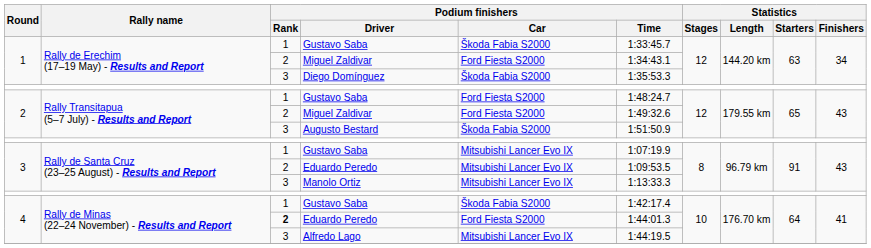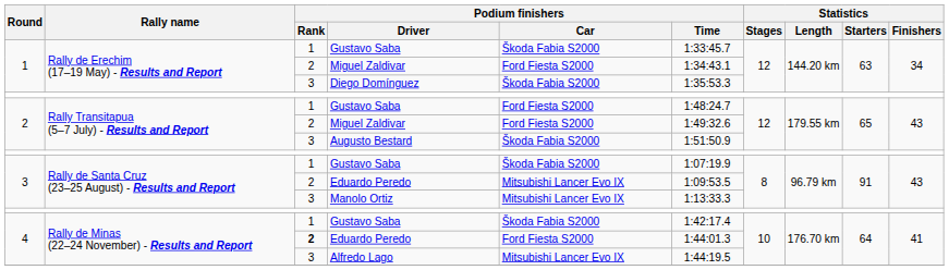 <table class="wikitable" style="font-size:85%;">
 <tr>
 <th rowspan=2>Round</th>
 <th style="width:22em" rowspan=2>Rally name</th>
 <th colspan=4>Podium finishers</th>
 <th colspan=4>Statistics</th>
 </tr>
 <tr>
 <th>Rank</th>
 <th style="width:15em">Driver</th>
 <th style="width:15em">Car</th>
 <th style="width:6em">Time</th>
 <th>Stages</th>
 <th>Length</th>
 <th>Starters</th>
 <th>Finishers</th>
 </tr>
 <tr>
 <td rowspan=3 align=center>1</td>
 <td rowspan=3> <a href='#'>Rally de Erechim</a><br>(17–19 May) - <strong><em><a href='#'>Results and Report</a></em></strong></td>
 <td align=center>1</td>
 <td> <a href='#'>Gustavo Saba</a></td>
 <td><a href='#'>Škoda Fabia S2000</a></td>
 <td align=center>1:33:45.7</td>
 <td rowspan=3 align=center>12</td>
 <td rowspan=3 align=center>144.20 km</td>
 <td rowspan=3 align=center>63</td>
 <td rowspan=3 align=center>34</td>
 </tr>
 <tr>
 <td align=center>2</td>
 <td> <a href='#'>Miguel Zaldivar</a></td>
 <td><a href='#'>Ford Fiesta S2000</a></td>
 <td align=center>1:34:43.1</td>
 </tr>
 <tr>
 <td align=center>3</td>
 <td> <a href='#'>Diego Domínguez</a></td>
 <td><a href='#'>Škoda Fabia S2000</a></td>
 <td align=center>1:35:53.3</td>
 </tr>
 <tr style="background:white;">
 <td colspan="10"></td>
 </tr>
 <tr>
 <td rowspan=3 align=center>2</td>
 <td rowspan=3> <a href='#'>Rally Transitapua</a><br>(5–7 July) - <strong><em><a href='#'>Results and Report</a></em></strong></td>
 <td align=center>1</td>
 <td> <a href='#'>Gustavo Saba</a></td>
 <td><a href='#'>Ford Fiesta S2000</a></td>
 <td align=center>1:48:24.7</td>
 <td rowspan=3 align=center>12</td>
 <td rowspan=3 align=center>179.55 km</td>
 <td rowspan=3 align=center>65</td>
 <td rowspan=3 align=center>43</td>
 </tr>
 <tr>
 <td align=center>2</td>
 <td> <a href='#'>Miguel Zaldivar</a></td>
 <td><a href='#'>Ford Fiesta S2000</a></td>
 <td align=center>1:49:32.6</td>
 </tr>
 <tr>
 <td align=center>3</td>
 <td> <a href='#'>Augusto Bestard</a></td>
 <td><a href='#'>Škoda Fabia S2000</a></td>
 <td align=center>1:51:50.9</td>
 </tr>
 <tr style="background:white;">
 <td colspan="12"></td>
 </tr>
 <tr>
 <td rowspan=3 align=center>3</td>
 <td rowspan=3> <a href='#'>Rally de Santa Cruz</a><br>(23–25 August) - <strong><em><a href='#'>Results and Report</a></em></strong></td>
 <td align=center>1</td>
 <td> <a href='#'>Gustavo Saba</a></td>
-<td><a href='#'>Mitsubishi Lancer Evo IX</a></td>
+<td><a href='#'>Škoda Fabia S2000</a></td>
 <td align=center>1:07:19.9</td>
 <td rowspan=3 align=center>8</td>
 <td rowspan=3 align=center>96.79 km</td>
 <td rowspan=3 align=center>91</td>
 <td rowspan=3 align=center>43</td>
 </tr>
 <tr>
 <td align=center>2</td>
 <td> <a href='#'>Eduardo Peredo</a></td>
 <td><a href='#'>Mitsubishi Lancer Evo IX</a></td>
 <td align=center>1:09:53.5</td>
 </tr>
 <tr>
 <td align=center>3</td>
 <td> <a href='#'>Manolo Ortiz</a></td>
 <td><a href='#'>Mitsubishi Lancer Evo IX</a></td>
 <td align=center>1:13:33.3</td>
 </tr>
 <tr style="background:white;">
 <td colspan="12"></td>
 </tr>
 <tr>
 <td rowspan=3 align=center>4</td>
 <td rowspan=3> <a href='#'>Rally de Minas</a><br>(22–24 November) - <strong><em> <a href='#'>Results and Report</a></em></strong></td>
 <td align=center>1</td>
 <td> <a href='#'>Gustavo Saba</a></td>
 <td><a href='#'>Škoda Fabia S2000</a></td>
 <td align=center>1:42:17.4</td>
 <td rowspan=3 align=center>10</td>
 <td rowspan=3 align=center>176.70 km</td>
 <td rowspan=3 align=center>64</td>
 <td rowspan=3 align=center>41</td>
 </tr>
 <tr>
 <td align=center><strong>2</strong></td>
 <td> <a href='#'>Eduardo Peredo</a></td>
 <td><a href='#'>Ford Fiesta S2000</a></td>
 <td align=center>1:44:01.3</td>
 </tr>
 <tr>
 <td align=center>3</td>
 <td> <a href='#'>Alfredo Lago</a></td>
 <td><a href='#'>Mitsubishi Lancer Evo IX</a></td>
 <td align=center>1:44:19.5</td>
 </tr>
 <tr>
 </tr>
 </table>
